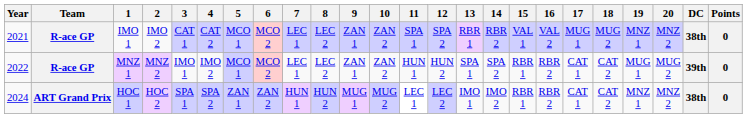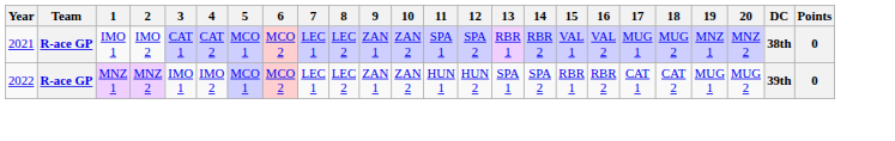 <table class="wikitable" style="text-align:center; font-size:85%">
 <tr>
 <th>Year</th>
 <th>Team</th>
 <th>1</th>
 <th>2</th>
 <th>3</th>
 <th>4</th>
 <th>5</th>
 <th>6</th>
 <th>7</th>
 <th>8</th>
 <th>9</th>
 <th>10</th>
 <th>11</th>
 <th>12</th>
 <th>13</th>
 <th>14</th>
 <th>15</th>
 <th>16</th>
 <th>17</th>
 <th>18</th>
 <th>19</th>
 <th>20</th>
 <th>DC</th>
 <th>Points</th>
 </tr>
 <tr>
 <td><a href='#'>2021</a></td>
 <th nowrap><a href='#'>R-ace GP</a></th>
 <td style="background:#;"><a href='#'>IMO<br>1</a></td>
 <td style="background:#;"><a href='#'>IMO<br>2</a></td>
 <td style="background:#CFCFFF;"><a href='#'>CAT<br>1</a><br></td>
 <td style="background:#CFCFFF;"><a href='#'>CAT<br>2</a><br></td>
 <td style="background:#CFCFFF;"><a href='#'>MCO<br>1</a><br></td>
 <td style="background:#FFCFCF;"><a href='#'>MCO<br>2</a><br></td>
 <td style="background:#CFCFFF;"><a href='#'>LEC<br>1</a><br></td>
 <td style="background:#CFCFFF;"><a href='#'>LEC<br>2</a><br></td>
 <td style="background:#CFCFFF;"><a href='#'>ZAN<br>1</a><br></td>
 <td style="background:#CFCFFF;"><a href='#'>ZAN<br>2</a><br></td>
 <td style="background:#CFCFFF;"><a href='#'>SPA<br>1</a><br></td>
 <td style="background:#CFCFFF;"><a href='#'>SPA<br>2</a><br></td>
 <td style="background:#EFCFFF;"><a href='#'>RBR<br>1</a><br></td>
 <td style="background:#CFCFFF;"><a href='#'>RBR<br>2</a><br></td>
 <td style="background:#CFCFFF;"><a href='#'>VAL<br>1</a><br></td>
 <td style="background:#CFCFFF;"><a href='#'>VAL<br>2</a><br></td>
 <td style="background:#CFCFFF;"><a href='#'>MUG<br>1</a><br></td>
 <td style="background:#CFCFFF;"><a href='#'>MUG<br>2</a><br></td>
 <td style="background:#CFCFFF;"><a href='#'>MNZ<br>1</a><br></td>
 <td style="background:#CFCFFF;"><a href='#'>MNZ<br>2</a><br></td>
 <th>38th</th>
 <th>0</th>
 </tr>
 <tr>
 <td><a href='#'>2022</a></td>
 <th nowrap><a href='#'>R-ace GP</a></th>
 <td style="background:#EFCFFF;"><a href='#'>MNZ<br>1</a><br></td>
 <td style="background:#EFCFFF;"><a href='#'>MNZ<br>2</a><br></td>
 <td style="background:#;"><a href='#'>IMO<br>1</a><br></td>
 <td style="background:#;"><a href='#'>IMO<br>2</a><br></td>
 <td style="background:#CFCFFF;"><a href='#'>MCO<br>1</a><br></td>
 <td style="background:#FFCFCF;"><a href='#'>MCO<br>2</a><br></td>
 <td style="background:#;"><a href='#'>LEC<br>1</a></td>
 <td style="background:#;"><a href='#'>LEC<br>2</a></td>
 <td style="background:#;"><a href='#'>ZAN<br>1</a></td>
 <td style="background:#;"><a href='#'>ZAN<br>2</a></td>
 <td style="background:#;"><a href='#'>HUN<br>1</a></td>
 <td style="background:#;"><a href='#'>HUN<br>2</a></td>
 <td style="background:#;"><a href='#'>SPA<br>1</a></td>
 <td style="background:#;"><a href='#'>SPA<br>2</a></td>
 <td style="background:#;"><a href='#'>RBR<br>1</a></td>
 <td style="background:#;"><a href='#'>RBR<br>2</a></td>
 <td style="background:#;"><a href='#'>CAT<br>1</a></td>
 <td style="background:#;"><a href='#'>CAT<br>2</a></td>
 <td style="background:#;"><a href='#'>MUG<br>1</a></td>
 <td style="background:#;"><a href='#'>MUG<br>2</a></td>
 <th>39th</th>
 <th>0</th>
 </tr>
-<tr>
-<td><a href='#'>2024</a></td>
-<th nowrap><a href='#'>ART Grand Prix</a></th>
-<td style="background:#cfcfff;"><a href='#'>HOC<br>1</a><br></td>
-<td style="background:#efcfff;"><a href='#'>HOC<br>2</a><br></td>
-<td style="background:#cfcfff;"><a href='#'>SPA<br>1</a><br></td>
-<td style="background:#cfcfff;"><a href='#'>SPA<br>2</a><br></td>
-<td style="background:#cfcfff;"><a href='#'>ZAN<br>1</a><br></td>
-<td style="background:#cfcfff;"><a href='#'>ZAN<br>2</a><br></td>
-<td style="background:#efcfff;"><a href='#'>HUN<br>1</a><br></td>
-<td style="background:#cfcfff;"><a href='#'>HUN<br>2</a><br></td>
-<td style="background:#efcfff;"><a href='#'>MUG<br>1</a><br></td>
-<td style="background:#cfcfff;"><a href='#'>MUG<br>2</a><br></td>
-<td style="background:#ffffff;"><a href='#'>LEC<br>1</a><br></td>
-<td style="background:#cfcfff;"><a href='#'>LEC<br>2</a><br></td>
-<td style="background:#;"><a href='#'>IMO<br>1</a></td>
-<td style="background:#;"><a href='#'>IMO<br>2</a></td>
-<td style="background:#;"><a href='#'>RBR<br>1</a></td>
-<td style="background:#;"><a href='#'>RBR<br>2</a></td>
-<td style="background:#;"><a href='#'>CAT<br>1</a></td>
-<td style="background:#;"><a href='#'>CAT<br>2</a></td>
-<td style="background:#;"><a href='#'>MNZ<br>1</a></td>
-<td style="background:#;"><a href='#'>MNZ<br>2</a></td>
-<th>38th</th>
-<th>0</th>
-</tr>
 </table>
